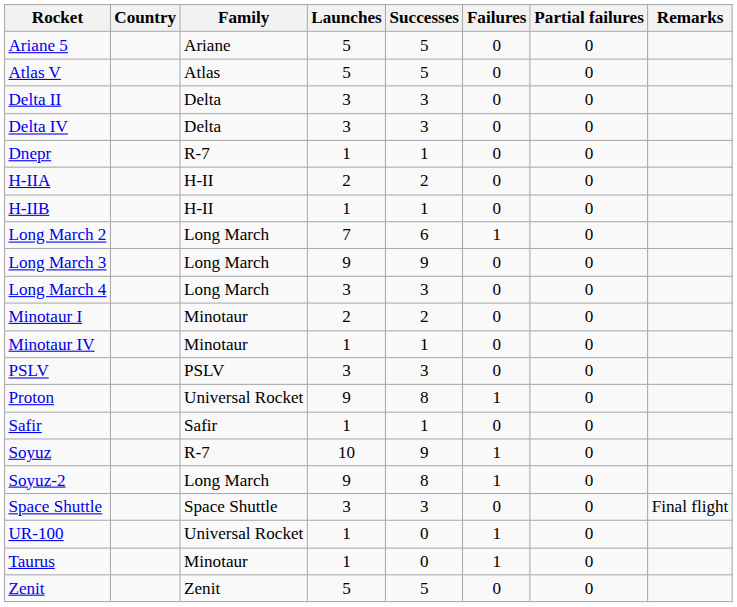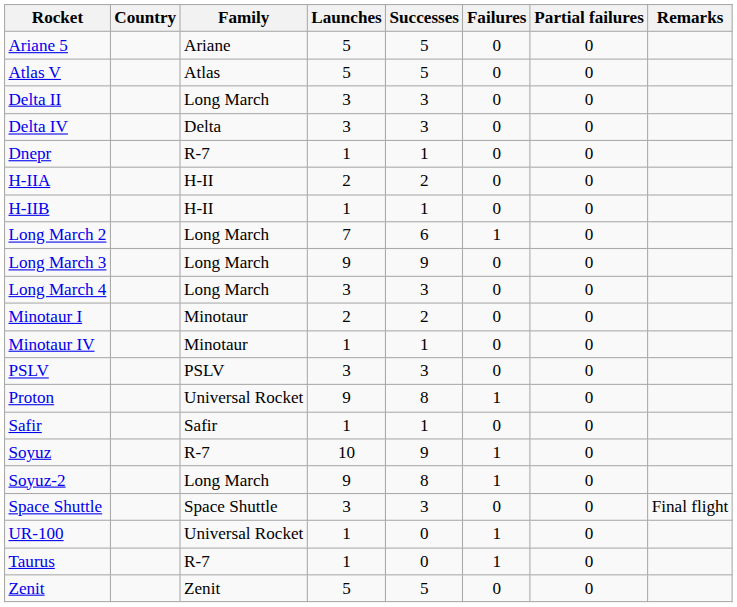 <table class="wikitable sortable collapsible collapsed" style=text-align:center>
 <tr>
 <th>Rocket</th>
 <th>Country</th>
 <th>Family</th>
 <th>Launches</th>
 <th>Successes</th>
 <th>Failures</th>
 <th>Partial failures</th>
 <th>Remarks</th>
 </tr>
 <tr>
 <td align=left><a href='#'>Ariane 5</a></td>
 <td align=left></td>
 <td align=left>Ariane</td>
 <td>5</td>
 <td>5</td>
 <td>0</td>
 <td>0</td>
 <td></td>
 </tr>
 <tr>
 <td align=left><a href='#'>Atlas V</a></td>
 <td align=left></td>
 <td align=left>Atlas</td>
 <td>5</td>
 <td>5</td>
 <td>0</td>
 <td>0</td>
 <td></td>
 </tr>
 <tr>
 <td align=left><a href='#'>Delta II</a></td>
 <td align=left></td>
-<td align=left>Delta</td>
+<td align=left>Long March</td>
 <td>3</td>
 <td>3</td>
 <td>0</td>
 <td>0</td>
 <td></td>
 </tr>
 <tr>
 <td align=left><a href='#'>Delta IV</a></td>
 <td align=left></td>
 <td align=left>Delta</td>
 <td>3</td>
 <td>3</td>
 <td>0</td>
 <td>0</td>
 <td></td>
 </tr>
 <tr>
 <td align=left><a href='#'>Dnepr</a></td>
 <td align=left></td>
 <td align=left>R-7</td>
 <td>1</td>
 <td>1</td>
 <td>0</td>
 <td>0</td>
 <td></td>
 </tr>
 <tr>
 <td align=left><a href='#'>H-IIA</a></td>
 <td align=left></td>
 <td align=left>H-II</td>
 <td>2</td>
 <td>2</td>
 <td>0</td>
 <td>0</td>
 <td></td>
 </tr>
 <tr>
 <td align=left><a href='#'>H-IIB</a></td>
 <td align=left></td>
 <td align=left>H-II</td>
 <td>1</td>
 <td>1</td>
 <td>0</td>
 <td>0</td>
 <td></td>
 </tr>
 <tr>
 <td align=left><a href='#'>Long March 2</a></td>
 <td align=left></td>
 <td align=left>Long March</td>
 <td>7</td>
 <td>6</td>
 <td>1</td>
 <td>0</td>
 <td></td>
 </tr>
 <tr>
 <td align=left><a href='#'>Long March 3</a></td>
 <td align=left></td>
 <td align=left>Long March</td>
 <td>9</td>
 <td>9</td>
 <td>0</td>
 <td>0</td>
 <td></td>
 </tr>
 <tr>
 <td align=left><a href='#'>Long March 4</a></td>
 <td align=left></td>
 <td align=left>Long March</td>
 <td>3</td>
 <td>3</td>
 <td>0</td>
 <td>0</td>
 <td></td>
 </tr>
 <tr>
 <td align=left><a href='#'>Minotaur I</a></td>
 <td align=left></td>
 <td align=left>Minotaur</td>
 <td>2</td>
 <td>2</td>
 <td>0</td>
 <td>0</td>
 <td></td>
 </tr>
 <tr>
 <td align=left><a href='#'>Minotaur IV</a></td>
 <td align=left></td>
 <td align=left>Minotaur</td>
 <td>1</td>
 <td>1</td>
 <td>0</td>
 <td>0</td>
 <td></td>
 </tr>
 <tr>
 <td align=left><a href='#'>PSLV</a></td>
 <td align=left></td>
 <td align=left>PSLV</td>
 <td>3</td>
 <td>3</td>
 <td>0</td>
 <td>0</td>
 <td></td>
 </tr>
 <tr>
 <td align=left><a href='#'>Proton</a></td>
 <td align=left></td>
 <td align=left>Universal Rocket</td>
 <td>9</td>
 <td>8</td>
 <td>1</td>
 <td>0</td>
 <td></td>
 </tr>
 <tr>
 <td align=left><a href='#'>Safir</a></td>
 <td align=left></td>
 <td align=left>Safir</td>
 <td>1</td>
 <td>1</td>
 <td>0</td>
 <td>0</td>
 <td></td>
 </tr>
 <tr>
 <td align=left><a href='#'>Soyuz</a></td>
 <td align=left></td>
 <td align=left>R-7</td>
 <td>10</td>
 <td>9</td>
 <td>1</td>
 <td>0</td>
 <td></td>
 </tr>
 <tr>
 <td align=left><a href='#'>Soyuz-2</a></td>
 <td align=left></td>
 <td align=left>Long March</td>
 <td>9</td>
 <td>8</td>
 <td>1</td>
 <td>0</td>
 <td></td>
 </tr>
 <tr>
 <td align=left><a href='#'>Space Shuttle</a></td>
 <td align=left></td>
 <td align=left>Space Shuttle</td>
 <td>3</td>
 <td>3</td>
 <td>0</td>
 <td>0</td>
 <td align=left>Final flight</td>
 </tr>
 <tr>
 <td align=left><a href='#'>UR-100</a></td>
 <td align=left></td>
 <td align=left>Universal Rocket</td>
 <td>1</td>
 <td>0</td>
 <td>1</td>
 <td>0</td>
 <td></td>
 </tr>
 <tr>
 <td align=left><a href='#'>Taurus</a></td>
 <td align=left></td>
-<td align=left>Minotaur</td>
+<td align=left>R-7</td>
 <td>1</td>
 <td>0</td>
 <td>1</td>
 <td>0</td>
 <td></td>
 </tr>
 <tr>
 <td align=left><a href='#'>Zenit</a></td>
 <td align=left></td>
 <td align=left>Zenit</td>
 <td>5</td>
 <td>5</td>
 <td>0</td>
 <td>0</td>
 <td></td>
 </tr>
 </table>
